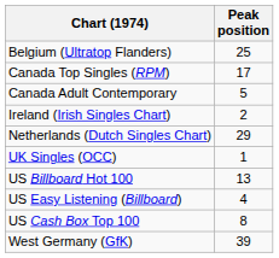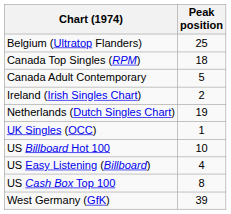 <table class="wikitable sortable">
 <tr>
 <th>Chart (1974)</th>
 <th>Peak<br>position</th>
 </tr>
 <tr>
 <td>Belgium (<a href='#'>Ultratop</a> Flanders)</td>
 <td style="text-align:center;">25</td>
 </tr>
 <tr>
 <td>Canada Top Singles (<a href='#'><em>RPM</em></a>)</td>
-<td style="text-align:center;">17</td>
+<td style="text-align:center;">18</td>
 </tr>
 <tr>
 <td>Canada Adult Contemporary</td>
 <td style="text-align:center;">5</td>
 </tr>
 <tr>
 <td>Ireland (<a href='#'>Irish Singles Chart</a>)</td>
 <td style="text-align:center;">2</td>
 </tr>
 <tr>
 <td>Netherlands (<a href='#'>Dutch Singles Chart</a>)</td>
-<td style="text-align:center;">29</td>
+<td style="text-align:center;">19</td>
 </tr>
 <tr>
 <td><a href='#'>UK Singles</a> (<a href='#'>OCC</a>)</td>
 <td style="text-align:center;">1</td>
 </tr>
 <tr>
 <td>US <a href='#'><em>Billboard</em> Hot 100</a></td>
-<td style="text-align:center;">13</td>
+<td style="text-align:center;">10</td>
 </tr>
 <tr>
 <td>US <a href='#'>Easy Listening</a> (<em><a href='#'>Billboard</a></em>)</td>
 <td style="text-align:center;">4</td>
 </tr>
 <tr>
 <td>US <a href='#'><em>Cash Box</em> Top 100</a></td>
 <td style="text-align:center;">8</td>
 </tr>
 <tr>
 <td>West Germany (<a href='#'>GfK</a>)</td>
 <td style="text-align:center;">39</td>
 </tr>
 </table>
